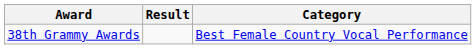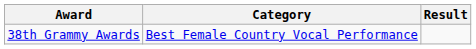 <table class="wikitable">
 <tr>
 <th>Award</th>
+<th>Category</th>
 <th>Result</th>
-<th>Category</th>
 </tr>
 <tr>
 <td><a href='#'>38th Grammy Awards</a></td>
+<td><a href='#'>Best Female Country Vocal Performance</a></td>
 <td></td>
-<td><a href='#'>Best Female Country Vocal Performance</a></td>
 </tr>
 </table>
